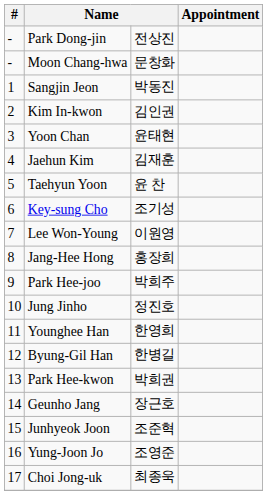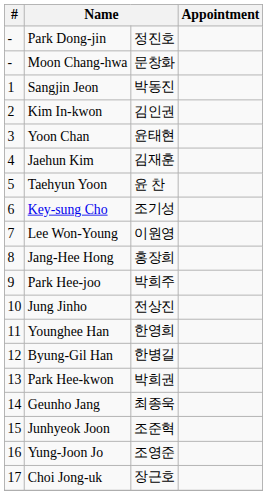 <table class="wikitable sortable">
 <tr>
 <th>#</th>
 <th colspan=2>Name</th>
 <th>Appointment</th>
 </tr>
 <tr>
 <td>-</td>
 <td>Park Dong-jin</td>
-<td>전상진</td>
+<td>정진호</td>
 <td></td>
 </tr>
 <tr>
 <td>-</td>
 <td>Moon Chang-hwa</td>
 <td>문창화</td>
 <td></td>
 </tr>
 <tr>
 <td>1</td>
 <td>Sangjin Jeon</td>
 <td>박동진</td>
 <td></td>
 </tr>
 <tr>
 <td>2</td>
 <td>Kim In-kwon</td>
 <td>김인권</td>
 <td></td>
 </tr>
 <tr>
 <td>3</td>
 <td>Yoon Chan</td>
 <td>윤태현</td>
 <td></td>
 </tr>
 <tr>
 <td>4</td>
 <td>Jaehun Kim</td>
 <td>김재훈</td>
 <td></td>
 </tr>
 <tr>
 <td>5</td>
 <td>Taehyun Yoon</td>
 <td>윤 찬</td>
 <td></td>
 </tr>
 <tr>
 <td>6</td>
 <td><a href='#'>Key-sung Cho</a></td>
 <td>조기성</td>
 <td></td>
 </tr>
 <tr>
 <td>7</td>
 <td>Lee Won-Young</td>
 <td>이원영</td>
 <td></td>
 </tr>
 <tr>
 <td>8</td>
 <td>Jang-Hee Hong</td>
 <td>홍장희</td>
 <td></td>
 </tr>
 <tr>
 <td>9</td>
 <td>Park Hee-joo</td>
 <td>박희주</td>
 <td></td>
 </tr>
 <tr>
 <td>10</td>
 <td>Jung Jinho</td>
-<td>정진호</td>
+<td>전상진</td>
 <td></td>
 </tr>
 <tr>
 <td>11</td>
 <td>Younghee Han</td>
 <td>한영희</td>
 <td></td>
 </tr>
 <tr>
 <td>12</td>
 <td>Byung-Gil Han</td>
 <td>한병길</td>
 <td></td>
 </tr>
 <tr>
 <td>13</td>
 <td>Park Hee-kwon</td>
 <td>박희권</td>
 <td></td>
 </tr>
 <tr>
 <td>14</td>
 <td>Geunho Jang</td>
-<td>장근호</td>
+<td>최종욱</td>
 <td></td>
 </tr>
 <tr>
 <td>15</td>
 <td>Junhyeok Joon</td>
 <td>조준혁</td>
 <td></td>
 </tr>
 <tr>
 <td>16</td>
 <td>Yung-Joon Jo</td>
 <td>조영준</td>
 <td></td>
 </tr>
 <tr>
 <td>17</td>
 <td>Choi Jong-uk</td>
-<td>최종욱</td>
+<td>장근호</td>
 <td></td>
 </tr>
 <tr>
 </tr>
 </table>
